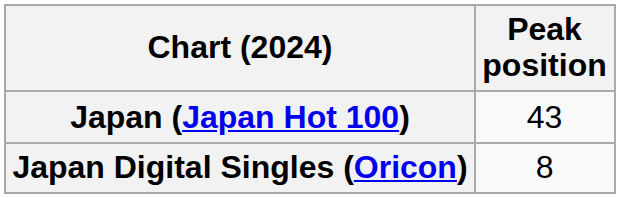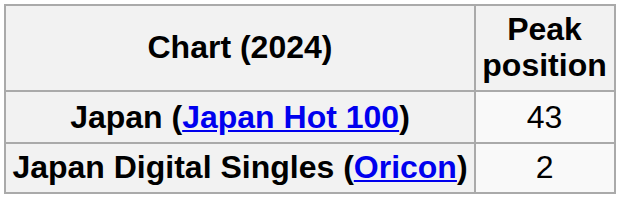 <table class="wikitable sortable plainrowheaders" style="text-align:center">
 <tr>
 <th scope="col">Chart (2024)</th>
 <th scope="col">Peak<br>position</th>
 </tr>
 <tr>
 <th scope="row">Japan (<a href='#'>Japan Hot 100</a>)</th>
 <td>43</td>
 </tr>
 <tr>
 <th scope="row">Japan Digital Singles (<a href='#'>Oricon</a>)</th>
-<td>8</td>
+<td>2</td>
 </tr>
 </table>
